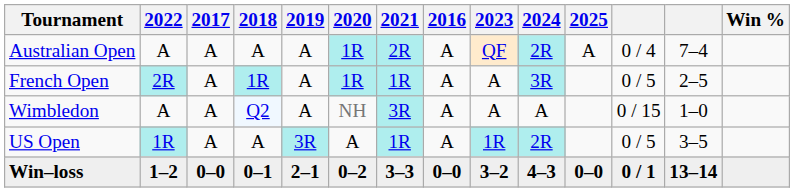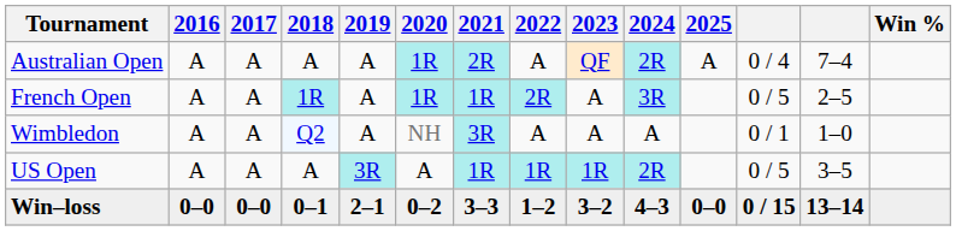 <table class="wikitable" style="text-align:center">
 <tr>
 <th>Tournament</th>
-<th><a href='#'>2022</a></th>
+<th><a href='#'>2016</a></th>
 <th><a href='#'>2017</a></th>
 <th><a href='#'>2018</a></th>
 <th><a href='#'>2019</a></th>
 <th><a href='#'>2020</a></th>
 <th><a href='#'>2021</a></th>
-<th><a href='#'>2016</a></th>
+<th><a href='#'>2022</a></th>
 <th><a href='#'>2023</a></th>
 <th><a href='#'>2024</a></th>
 <th><a href='#'>2025</a></th>
 <th></th>
 <th></th>
 <th>Win %</th>
 </tr>
 <tr>
 <td align="left"><a href='#'>Australian Open</a></td>
 <td>A</td>
 <td>A</td>
 <td>A</td>
 <td>A</td>
 <td bgcolor="afeeee"><a href='#'>1R</a></td>
 <td bgcolor="afeeee"><a href='#'>2R</a></td>
 <td>A</td>
 <td bgcolor="ffebcd"><a href='#'>QF</a></td>
 <td bgcolor="afeeee"><a href='#'>2R</a></td>
 <td>A</td>
 <td>0 / 4</td>
 <td>7–4</td>
 <td></td>
 </tr>
 <tr>
 <td align="left"><a href='#'>French Open</a></td>
-<td bgcolor="afeeee"><a href='#'>2R</a></td>
+<td>A</td>
 <td>A</td>
 <td bgcolor="afeeee"><a href='#'>1R</a></td>
 <td>A</td>
 <td bgcolor="afeeee"><a href='#'>1R</a></td>
 <td bgcolor="afeeee"><a href='#'>1R</a></td>
-<td>A</td>
+<td bgcolor="afeeee"><a href='#'>2R</a></td>
 <td>A</td>
 <td bgcolor="afeeee"><a href='#'>3R</a></td>
 <td></td>
 <td>0 / 5</td>
 <td>2–5</td>
 <td></td>
 </tr>
 <tr>
 <td align="left"><a href='#'>Wimbledon</a></td>
 <td>A</td>
 <td>A</td>
 <td bgcolor="f0f8ff"><a href='#'>Q2</a></td>
 <td>A</td>
 <td style="color:#767676">NH</td>
 <td bgcolor="afeeee"><a href='#'>3R</a></td>
 <td>A</td>
 <td>A</td>
 <td>A</td>
 <td></td>
-<td>0 / 15</td>
+<td>0 / 1</td>
 <td>1–0</td>
 <td></td>
 </tr>
 <tr>
 <td align="left"><a href='#'>US Open</a></td>
-<td bgcolor="afeeee"><a href='#'>1R</a></td>
+<td>A</td>
 <td>A</td>
 <td>A</td>
 <td bgcolor="afeeee"><a href='#'>3R</a></td>
 <td>A</td>
 <td bgcolor="afeeee"><a href='#'>1R</a></td>
-<td>A</td>
+<td bgcolor="afeeee"><a href='#'>1R</a></td>
 <td bgcolor="afeeee"><a href='#'>1R</a></td>
 <td bgcolor="afeeee"><a href='#'>2R</a></td>
 <td></td>
 <td>0 / 5</td>
 <td>3–5</td>
 <td></td>
 </tr>
 <tr style="background:#efefef;font-weight:bold">
 <td align="left">Win–loss</td>
-<td>1–2</td>
+<td>0–0</td>
 <td>0–0</td>
 <td>0–1</td>
 <td>2–1</td>
 <td>0–2</td>
 <td>3–3</td>
-<td>0–0</td>
+<td>1–2</td>
 <td>3–2</td>
 <td>4–3</td>
 <td>0–0</td>
-<td>0 / 1</td>
+<td>0 / 15</td>
 <td>13–14</td>
 <td></td>
 </tr>
 </table>
